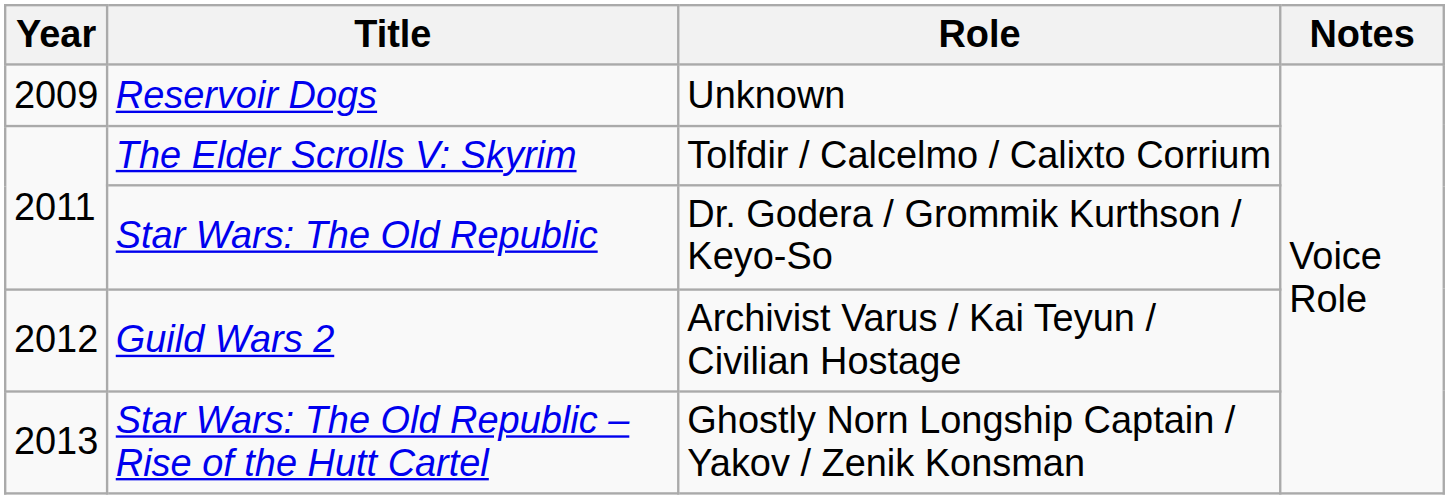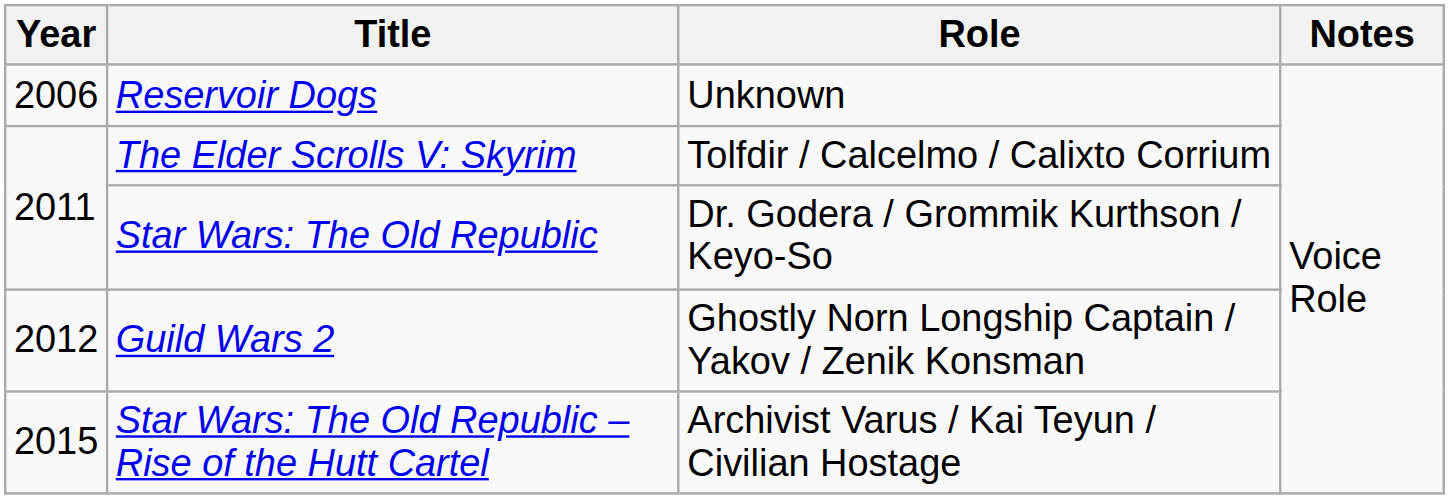 <table class="wikitable">
 <tr>
 <th>Year</th>
 <th>Title</th>
 <th>Role</th>
 <th>Notes</th>
 </tr>
 <tr>
-<td>2009</td>
+<td>2006</td>
 <td><em><a href='#'>Reservoir Dogs</a></em></td>
 <td>Unknown</td>
 <td rowspan=5>Voice Role</td>
 </tr>
 <tr>
 <td rowspan=2>2011</td>
 <td><em><a href='#'>The Elder Scrolls V: Skyrim</a></em></td>
 <td>Tolfdir / Calcelmo / Calixto Corrium</td>
 </tr>
 <tr>
 <td><em><a href='#'>Star Wars: The Old Republic</a></em></td>
 <td>Dr. Godera / Grommik Kurthson / Keyo-So</td>
 </tr>
 <tr>
 <td>2012</td>
 <td><em><a href='#'>Guild Wars 2</a></em></td>
+<td>Ghostly Norn Longship Captain / Yakov / Zenik Konsman</td>
+</tr>
+<tr>
+<td>2015</td>
+<td><em><a href='#'>Star Wars: The Old Republic – Rise of the Hutt Cartel</a></em></td>
 <td>Archivist Varus / Kai Teyun / Civilian Hostage</td>
 </tr>
-<tr>
-<td>2013</td>
-<td><em><a href='#'>Star Wars: The Old Republic – Rise of the Hutt Cartel</a></em></td>
-<td>Ghostly Norn Longship Captain / Yakov / Zenik Konsman</td>
-</tr>
 </table>
